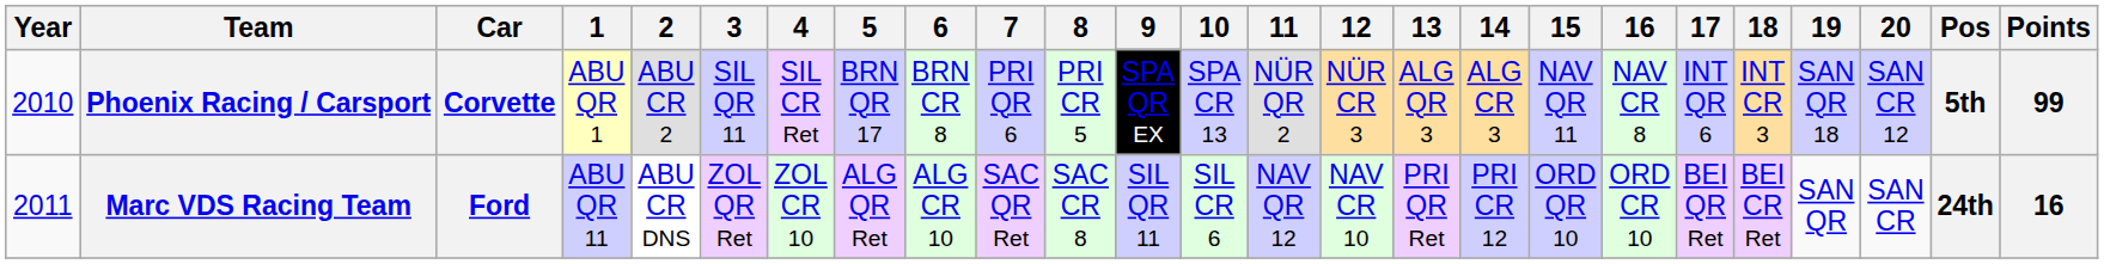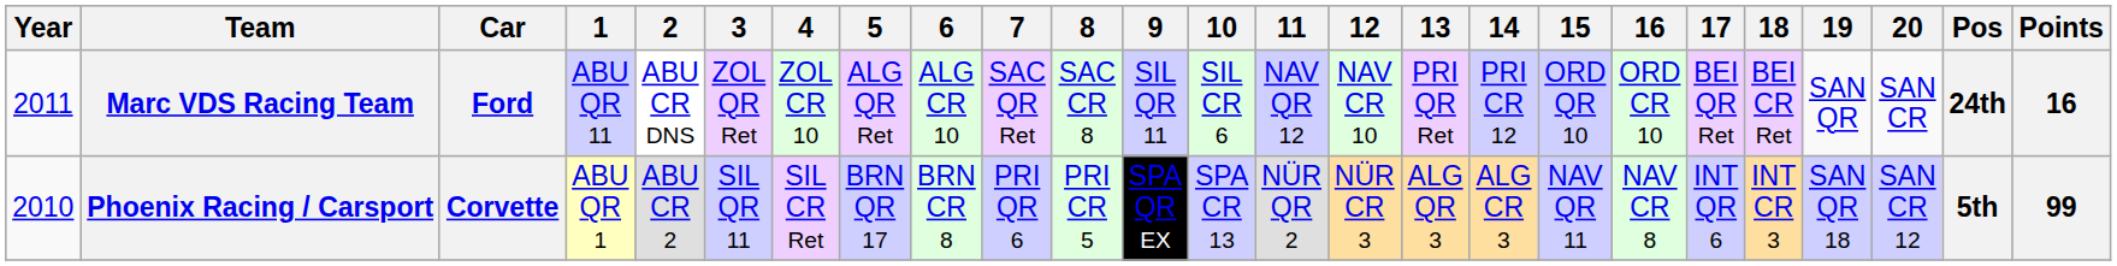 <table class="wikitable" border="1" style="text-align:center; font-size:90%;">
 <tr>
 <th>Year</th>
 <th>Team</th>
 <th>Car</th>
 <th>1</th>
 <th>2</th>
 <th>3</th>
 <th>4</th>
 <th>5</th>
 <th>6</th>
 <th>7</th>
 <th>8</th>
 <th>9</th>
 <th>10</th>
 <th>11</th>
 <th>12</th>
 <th>13</th>
 <th>14</th>
 <th>15</th>
 <th>16</th>
 <th>17</th>
 <th>18</th>
 <th>19</th>
 <th>20</th>
 <th>Pos</th>
 <th>Points</th>
 </tr>
 <tr>
+<td><a href='#'>2011</a></td>
+<th><a href='#'>Marc VDS Racing Team</a></th>
+<th><a href='#'>Ford</a></th>
+<td style="background:#CFCFFF;"><a href='#'>ABU<br>QR</a><br><small>11<br></small></td>
+<td style="background:#FFFFFF;"><a href='#'>ABU<br>CR</a><br><small>DNS<br></small></td>
+<td style="background:#EFCFFF;"><a href='#'>ZOL<br>QR</a><br><small>Ret<br></small></td>
+<td style="background:#DFFFDF;"><a href='#'>ZOL<br>CR</a><br><small>10<br></small></td>
+<td style="background:#EFCFFF;"><a href='#'>ALG<br>QR</a><br><small>Ret<br></small></td>
+<td style="background:#DFFFDF;"><a href='#'>ALG<br>CR</a><br><small>10<br></small></td>
+<td style="background:#EFCFFF;"><a href='#'>SAC<br>QR</a><br><small>Ret<br></small></td>
+<td style="background:#DFFFDF;"><a href='#'>SAC<br>CR</a><br><small>8<br></small></td>
+<td style="background:#CFCFFF;"><a href='#'>SIL<br>QR</a><br><small>11<br></small></td>
+<td style="background:#DFFFDF;"><a href='#'>SIL<br>CR</a><br><small>6<br></small></td>
+<td style="background:#CFCFFF;"><a href='#'>NAV<br>QR</a><br><small>12<br></small></td>
+<td style="background:#DFFFDF;"><a href='#'>NAV<br>CR</a><br><small>10<br></small></td>
+<td style="background:#EFCFFF;"><a href='#'>PRI<br>QR</a><br><small>Ret<br></small></td>
+<td style="background:#CFCFFF;"><a href='#'>PRI<br>CR</a><br><small>12<br></small></td>
+<td style="background:#CFCFFF;"><a href='#'>ORD<br>QR</a><br><small>10<br></small></td>
+<td style="background:#DFFFDF;"><a href='#'>ORD<br>CR</a><br><small>10<br></small></td>
+<td style="background:#EFCFFF;"><a href='#'>BEI<br>QR</a><br><small>Ret<br></small></td>
+<td style="background:#EFCFFF;"><a href='#'>BEI<br>CR</a><br><small>Ret<br></small></td>
+<td><a href='#'>SAN<br>QR</a></td>
+<td><a href='#'>SAN<br>CR</a></td>
+<th>24th</th>
+<th>16</th>
+</tr>
+<tr>
 <td><a href='#'>2010</a></td>
 <th><a href='#'>Phoenix Racing / Carsport</a></th>
 <th><a href='#'>Corvette</a></th>
 <td style="background:#FFFFBF;"><a href='#'>ABU<br>QR</a><br><small>1<br></small></td>
 <td style="background:#DFDFDF;"><a href='#'>ABU<br>CR</a><br><small>2<br></small></td>
 <td style="background:#CFCFFF;"><a href='#'>SIL<br>QR</a><br><small>11<br></small></td>
 <td style="background:#EFCFFF;"><a href='#'>SIL<br>CR</a><br><small>Ret<br></small></td>
 <td style="background:#CFCFFF;"><a href='#'>BRN<br>QR</a><br><small>17<br></small></td>
 <td style="background:#DFFFDF;"><a href='#'>BRN<br>CR</a><br><small>8<br></small></td>
 <td style="background:#CFCFFF;"><a href='#'>PRI<br>QR</a><br><small>6<br></small></td>
 <td style="background:#DFFFDF;"><a href='#'>PRI<br>CR</a><br><small>5<br></small></td>
 <td style="background:#000000; color:white"><a href='#'><span>SPA<br>QR</span></a><br><small>EX<br></small></td>
 <td style="background:#CFCFFF;"><a href='#'>SPA<br>CR</a><br><small>13<br></small></td>
 <td style="background:#DFDFDF;"><a href='#'>NÜR<br>QR</a><br><small>2<br></small></td>
 <td style="background:#FFDF9F;"><a href='#'>NÜR<br>CR</a><br><small>3<br></small></td>
 <td style="background:#FFDF9F;"><a href='#'>ALG<br>QR</a><br><small>3<br></small></td>
 <td style="background:#FFDF9F;"><a href='#'>ALG<br>CR</a><br><small>3<br></small></td>
 <td style="background:#CFCFFF;"><a href='#'>NAV<br>QR</a><br><small>11<br></small></td>
 <td style="background:#DFFFDF;"><a href='#'>NAV<br>CR</a><br><small>8<br></small></td>
 <td style="background:#CFCFFF;"><a href='#'>INT<br>QR</a><br><small>6<br></small></td>
 <td style="background:#FFDF9F;"><a href='#'>INT<br>CR</a><br><small>3<br></small></td>
 <td style="background:#CFCFFF;"><a href='#'>SAN<br>QR</a><br><small>18<br></small></td>
 <td style="background:#CFCFFF;"><a href='#'>SAN<br>CR</a><br><small>12<br></small></td>
 <th>5th</th>
 <th>99</th>
 </tr>
-<tr>
-<td><a href='#'>2011</a></td>
-<th><a href='#'>Marc VDS Racing Team</a></th>
-<th><a href='#'>Ford</a></th>
-<td style="background:#CFCFFF;"><a href='#'>ABU<br>QR</a><br><small>11<br></small></td>
-<td style="background:#FFFFFF;"><a href='#'>ABU<br>CR</a><br><small>DNS<br></small></td>
-<td style="background:#EFCFFF;"><a href='#'>ZOL<br>QR</a><br><small>Ret<br></small></td>
-<td style="background:#DFFFDF;"><a href='#'>ZOL<br>CR</a><br><small>10<br></small></td>
-<td style="background:#EFCFFF;"><a href='#'>ALG<br>QR</a><br><small>Ret<br></small></td>
-<td style="background:#DFFFDF;"><a href='#'>ALG<br>CR</a><br><small>10<br></small></td>
-<td style="background:#EFCFFF;"><a href='#'>SAC<br>QR</a><br><small>Ret<br></small></td>
-<td style="background:#DFFFDF;"><a href='#'>SAC<br>CR</a><br><small>8<br></small></td>
-<td style="background:#CFCFFF;"><a href='#'>SIL<br>QR</a><br><small>11<br></small></td>
-<td style="background:#DFFFDF;"><a href='#'>SIL<br>CR</a><br><small>6<br></small></td>
-<td style="background:#CFCFFF;"><a href='#'>NAV<br>QR</a><br><small>12<br></small></td>
-<td style="background:#DFFFDF;"><a href='#'>NAV<br>CR</a><br><small>10<br></small></td>
-<td style="background:#EFCFFF;"><a href='#'>PRI<br>QR</a><br><small>Ret<br></small></td>
-<td style="background:#CFCFFF;"><a href='#'>PRI<br>CR</a><br><small>12<br></small></td>
-<td style="background:#CFCFFF;"><a href='#'>ORD<br>QR</a><br><small>10<br></small></td>
-<td style="background:#DFFFDF;"><a href='#'>ORD<br>CR</a><br><small>10<br></small></td>
-<td style="background:#EFCFFF;"><a href='#'>BEI<br>QR</a><br><small>Ret<br></small></td>
-<td style="background:#EFCFFF;"><a href='#'>BEI<br>CR</a><br><small>Ret<br></small></td>
-<td><a href='#'>SAN<br>QR</a></td>
-<td><a href='#'>SAN<br>CR</a></td>
-<th>24th</th>
-<th>16</th>
-</tr>
 </table>
